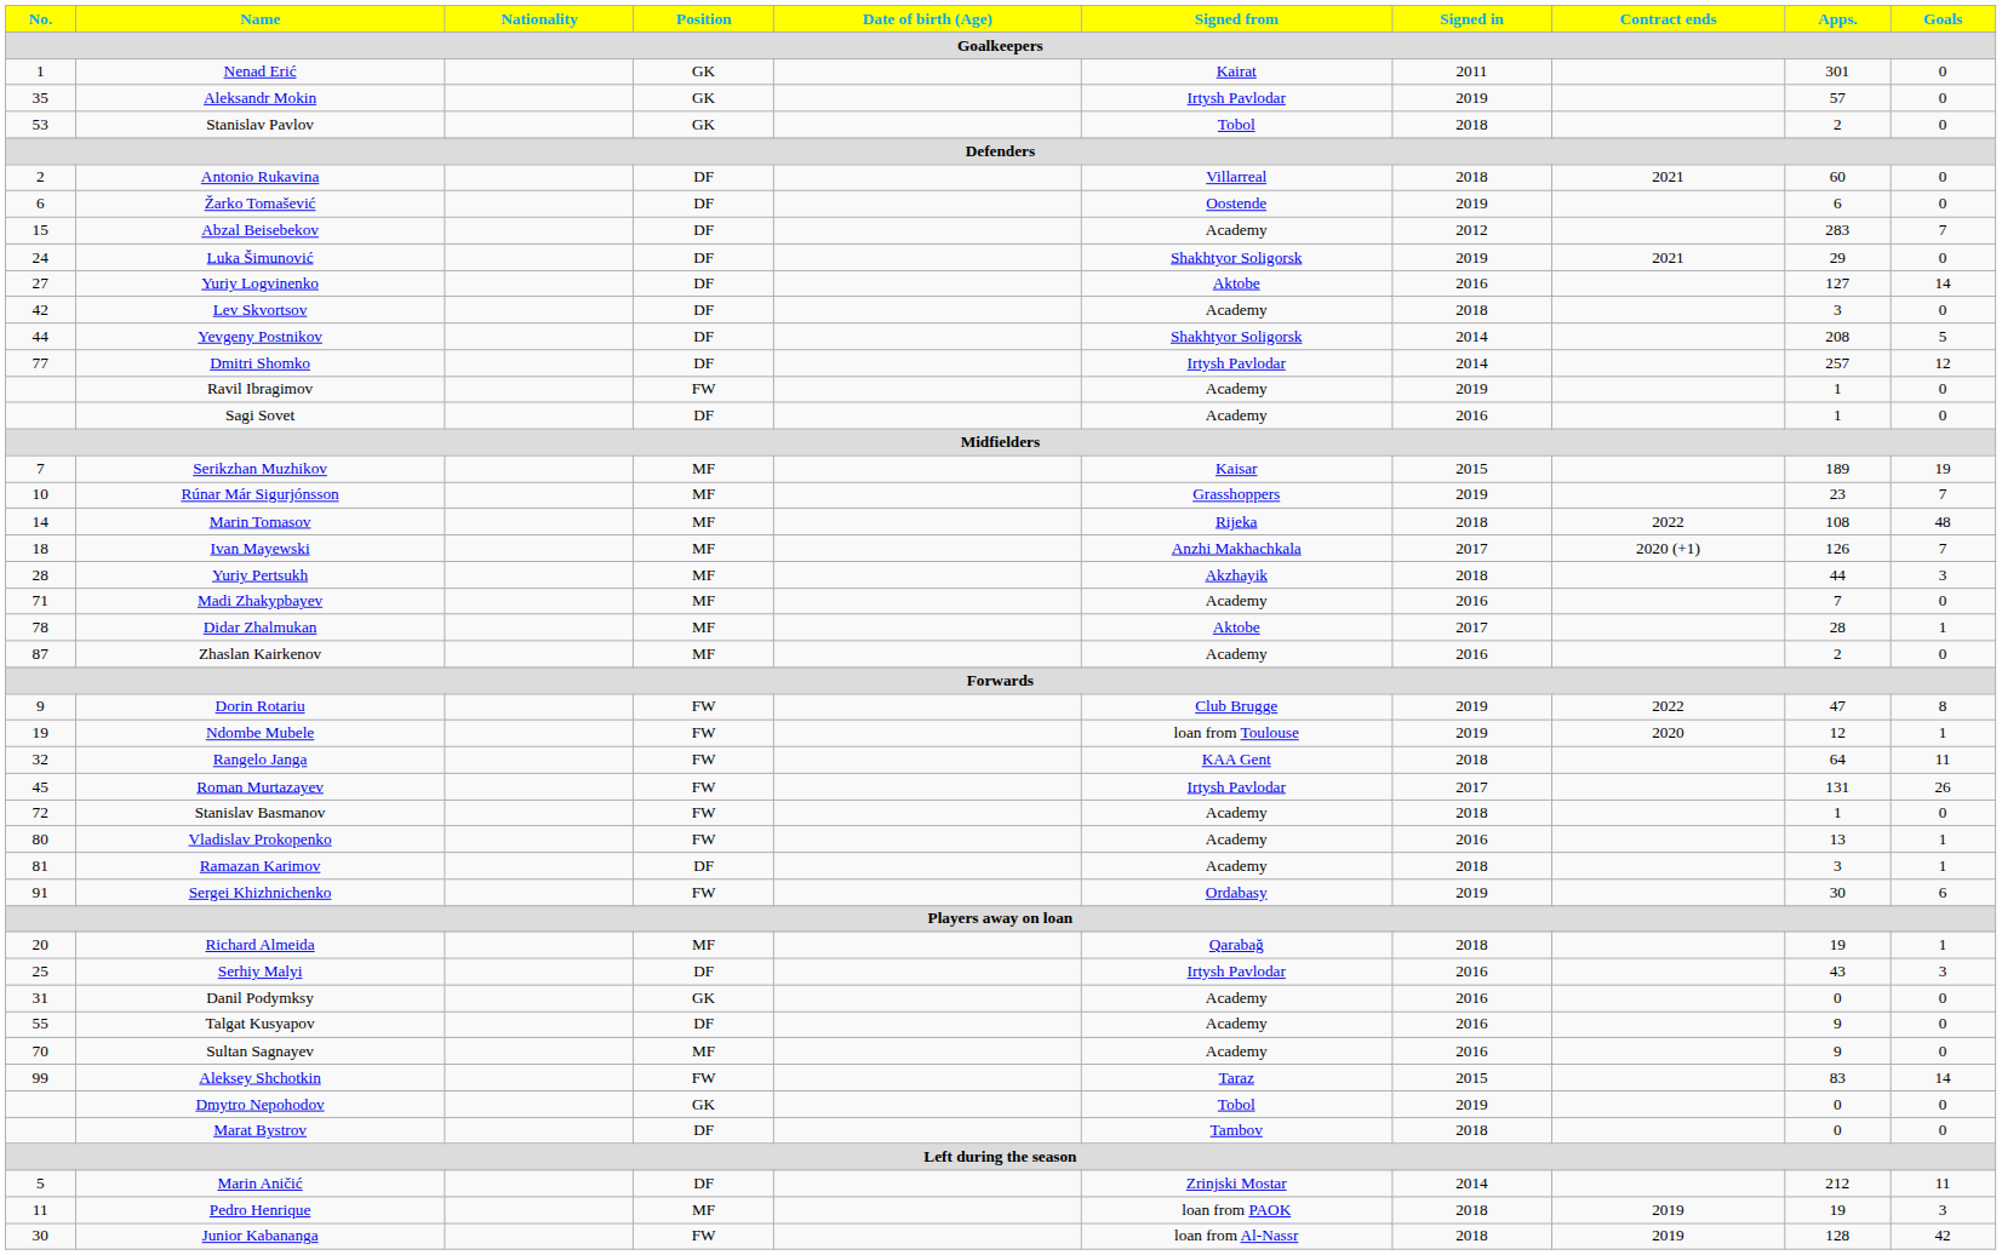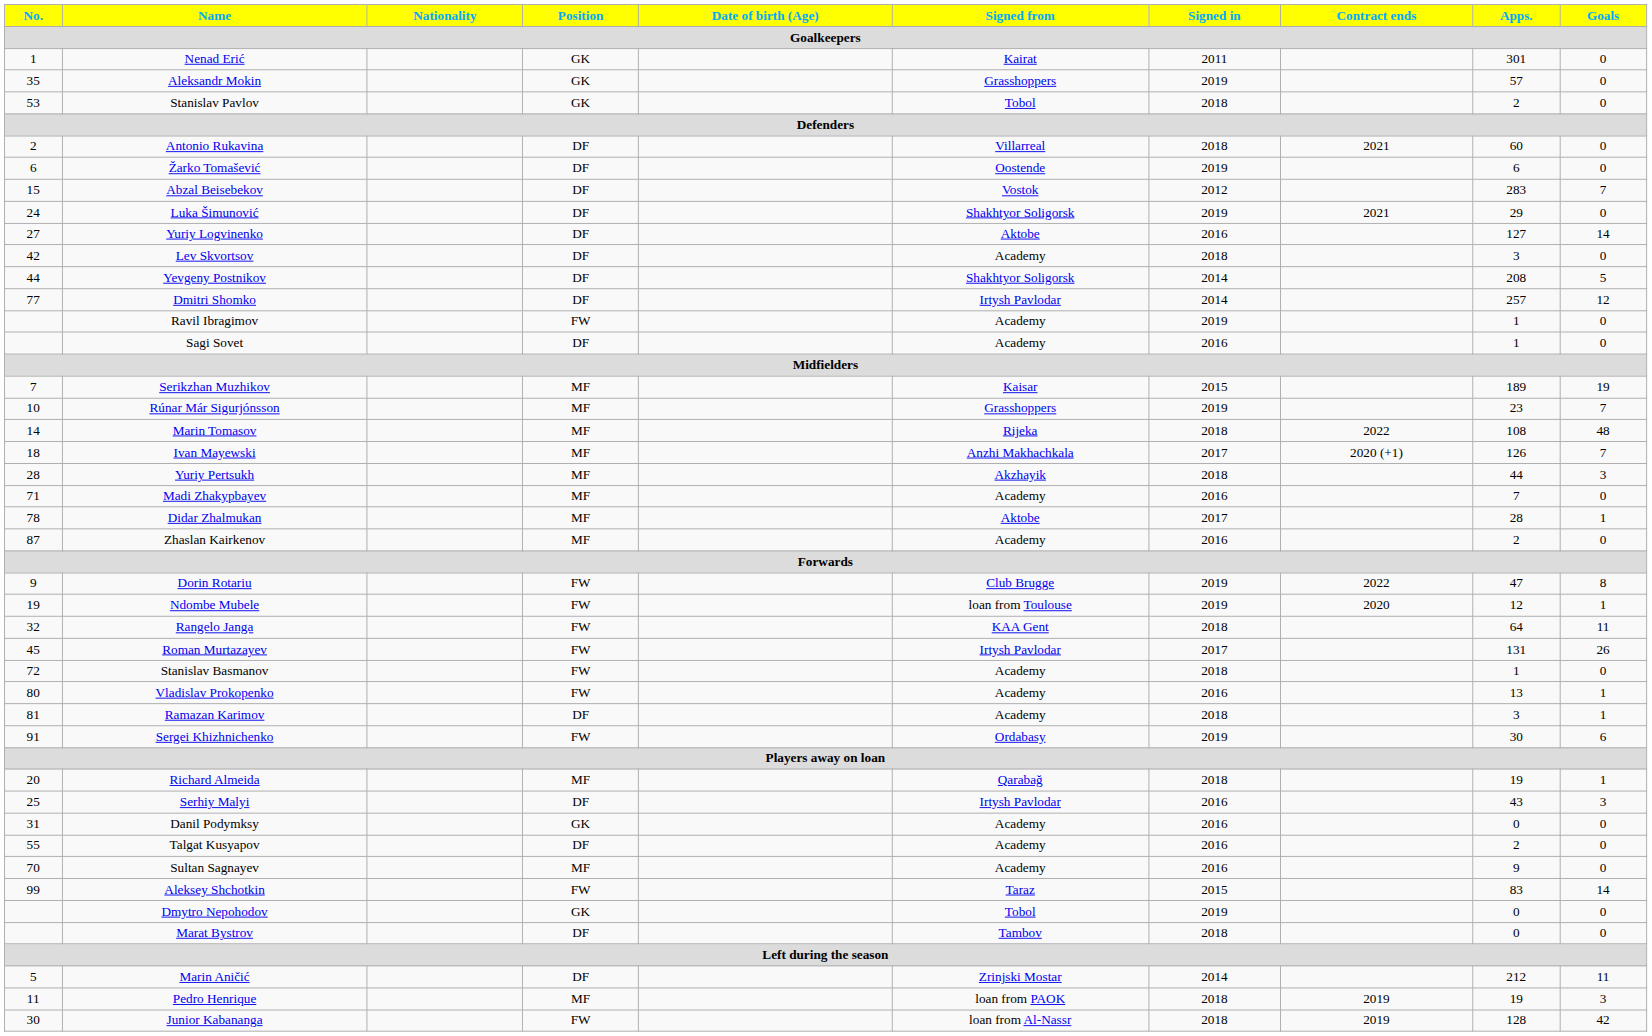 <table class="wikitable"  style="text-align:center; font-size:90%; width:90%;">
 <tr>
 <th style="background:#ffff00; color:#00AAFF; text-align:center;">No.</th>
 <th style="background:#ffff00; color:#00AAFF; text-align:center;">Name</th>
 <th style="background:#ffff00; color:#00AAFF; text-align:center;">Nationality</th>
 <th style="background:#ffff00; color:#00AAFF; text-align:center;">Position</th>
 <th style="background:#ffff00; color:#00AAFF; text-align:center;">Date of birth (Age)</th>
 <th style="background:#ffff00; color:#00AAFF; text-align:center;">Signed from</th>
 <th style="background:#ffff00; color:#00AAFF; text-align:center;">Signed in</th>
 <th style="background:#ffff00; color:#00AAFF; text-align:center;">Contract ends</th>
 <th style="background:#ffff00; color:#00AAFF; text-align:center;">Apps.</th>
 <th style="background:#ffff00; color:#00AAFF; text-align:center;">Goals</th>
 </tr>
 <tr>
 <th colspan="11"  style="background:#dcdcdc; text-align:center;">Goalkeepers</th>
 </tr>
 <tr>
 <td>1</td>
 <td><a href='#'>Nenad Erić</a></td>
 <td></td>
 <td>GK</td>
 <td></td>
 <td><a href='#'>Kairat</a></td>
 <td>2011</td>
 <td></td>
 <td>301</td>
 <td>0</td>
 </tr>
 <tr>
 <td>35</td>
 <td><a href='#'>Aleksandr Mokin</a></td>
 <td></td>
 <td>GK</td>
 <td></td>
-<td><a href='#'>Irtysh Pavlodar</a></td>
+<td><a href='#'>Grasshoppers</a></td>
 <td>2019</td>
 <td></td>
 <td>57</td>
 <td>0</td>
 </tr>
 <tr>
 <td>53</td>
 <td>Stanislav Pavlov</td>
 <td></td>
 <td>GK</td>
 <td></td>
 <td><a href='#'>Tobol</a></td>
 <td>2018</td>
 <td></td>
 <td>2</td>
 <td>0</td>
 </tr>
 <tr>
 <th colspan="11"  style="background:#dcdcdc; text-align:center;">Defenders</th>
 </tr>
 <tr>
 <td>2</td>
 <td><a href='#'>Antonio Rukavina</a></td>
 <td></td>
 <td>DF</td>
 <td></td>
 <td><a href='#'>Villarreal</a></td>
 <td>2018</td>
 <td>2021</td>
 <td>60</td>
 <td>0</td>
 </tr>
 <tr>
 <td>6</td>
 <td><a href='#'>Žarko Tomašević</a></td>
 <td></td>
 <td>DF</td>
 <td></td>
 <td><a href='#'>Oostende</a></td>
 <td>2019</td>
 <td></td>
 <td>6</td>
 <td>0</td>
 </tr>
 <tr>
 <td>15</td>
 <td><a href='#'>Abzal Beisebekov</a></td>
 <td></td>
 <td>DF</td>
 <td></td>
-<td>Academy</td>
+<td><a href='#'>Vostok</a></td>
 <td>2012</td>
 <td></td>
 <td>283</td>
 <td>7</td>
 </tr>
 <tr>
 <td>24</td>
 <td><a href='#'>Luka Šimunović</a></td>
 <td></td>
 <td>DF</td>
 <td></td>
 <td><a href='#'>Shakhtyor Soligorsk</a></td>
 <td>2019</td>
 <td>2021</td>
 <td>29</td>
 <td>0</td>
 </tr>
 <tr>
 <td>27</td>
 <td><a href='#'>Yuriy Logvinenko</a></td>
 <td></td>
 <td>DF</td>
 <td></td>
 <td><a href='#'>Aktobe</a></td>
 <td>2016</td>
 <td></td>
 <td>127</td>
 <td>14</td>
 </tr>
 <tr>
 <td>42</td>
 <td><a href='#'>Lev Skvortsov</a></td>
 <td></td>
 <td>DF</td>
 <td></td>
 <td>Academy</td>
 <td>2018</td>
 <td></td>
 <td>3</td>
 <td>0</td>
 </tr>
 <tr>
 <td>44</td>
 <td><a href='#'>Yevgeny Postnikov</a></td>
 <td></td>
 <td>DF</td>
 <td></td>
 <td><a href='#'>Shakhtyor Soligorsk</a></td>
 <td>2014</td>
 <td></td>
 <td>208</td>
 <td>5</td>
 </tr>
 <tr>
 <td>77</td>
 <td><a href='#'>Dmitri Shomko</a></td>
 <td></td>
 <td>DF</td>
 <td></td>
 <td><a href='#'>Irtysh Pavlodar</a></td>
 <td>2014</td>
 <td></td>
 <td>257</td>
 <td>12</td>
 </tr>
 <tr>
 <td></td>
 <td>Ravil Ibragimov</td>
 <td></td>
 <td>FW</td>
 <td></td>
 <td>Academy</td>
 <td>2019</td>
 <td></td>
 <td>1</td>
 <td>0</td>
 </tr>
 <tr>
 <td></td>
 <td>Sagi Sovet</td>
 <td></td>
 <td>DF</td>
 <td></td>
 <td>Academy</td>
 <td>2016</td>
 <td></td>
 <td>1</td>
 <td>0</td>
 </tr>
 <tr>
 <th colspan="11"  style="background:#dcdcdc; text-align:center;">Midfielders</th>
 </tr>
 <tr>
 <td>7</td>
 <td><a href='#'>Serikzhan Muzhikov</a></td>
 <td></td>
 <td>MF</td>
 <td></td>
 <td><a href='#'>Kaisar</a></td>
 <td>2015</td>
 <td></td>
 <td>189</td>
 <td>19</td>
 </tr>
 <tr>
 <td>10</td>
 <td><a href='#'>Rúnar Már Sigurjónsson</a></td>
 <td></td>
 <td>MF</td>
 <td></td>
 <td><a href='#'>Grasshoppers</a></td>
 <td>2019</td>
 <td></td>
 <td>23</td>
 <td>7</td>
 </tr>
 <tr>
 <td>14</td>
 <td><a href='#'>Marin Tomasov</a></td>
 <td></td>
 <td>MF</td>
 <td></td>
 <td><a href='#'>Rijeka</a></td>
 <td>2018</td>
 <td>2022</td>
 <td>108</td>
 <td>48</td>
 </tr>
 <tr>
 <td>18</td>
 <td><a href='#'>Ivan Mayewski</a></td>
 <td></td>
 <td>MF</td>
 <td></td>
 <td><a href='#'>Anzhi Makhachkala</a></td>
 <td>2017</td>
 <td>2020 (+1)</td>
 <td>126</td>
 <td>7</td>
 </tr>
 <tr>
 <td>28</td>
 <td><a href='#'>Yuriy Pertsukh</a></td>
 <td></td>
 <td>MF</td>
 <td></td>
 <td><a href='#'>Akzhayik</a></td>
 <td>2018</td>
 <td></td>
 <td>44</td>
 <td>3</td>
 </tr>
 <tr>
 <td>71</td>
 <td><a href='#'>Madi Zhakypbayev</a></td>
 <td></td>
 <td>MF</td>
 <td></td>
 <td>Academy</td>
 <td>2016</td>
 <td></td>
 <td>7</td>
 <td>0</td>
 </tr>
 <tr>
 <td>78</td>
 <td><a href='#'>Didar Zhalmukan</a></td>
 <td></td>
 <td>MF</td>
 <td></td>
 <td><a href='#'>Aktobe</a></td>
 <td>2017</td>
 <td></td>
 <td>28</td>
 <td>1</td>
 </tr>
 <tr>
 <td>87</td>
 <td>Zhaslan Kairkenov</td>
 <td></td>
 <td>MF</td>
 <td></td>
 <td>Academy</td>
 <td>2016</td>
 <td></td>
 <td>2</td>
 <td>0</td>
 </tr>
 <tr>
 <th colspan="11"  style="background:#dcdcdc; text-align:center;">Forwards</th>
 </tr>
 <tr>
 <td>9</td>
 <td><a href='#'>Dorin Rotariu</a></td>
 <td></td>
 <td>FW</td>
 <td></td>
 <td><a href='#'>Club Brugge</a></td>
 <td>2019</td>
 <td>2022</td>
 <td>47</td>
 <td>8</td>
 </tr>
 <tr>
 <td>19</td>
 <td><a href='#'>Ndombe Mubele</a></td>
 <td></td>
 <td>FW</td>
 <td></td>
 <td>loan from <a href='#'>Toulouse</a></td>
 <td>2019</td>
 <td>2020</td>
 <td>12</td>
 <td>1</td>
 </tr>
 <tr>
 <td>32</td>
 <td><a href='#'>Rangelo Janga</a></td>
 <td></td>
 <td>FW</td>
 <td></td>
 <td><a href='#'>KAA Gent</a></td>
 <td>2018</td>
 <td></td>
 <td>64</td>
 <td>11</td>
 </tr>
 <tr>
 <td>45</td>
 <td><a href='#'>Roman Murtazayev</a></td>
 <td></td>
 <td>FW</td>
 <td></td>
 <td><a href='#'>Irtysh Pavlodar</a></td>
 <td>2017</td>
 <td></td>
 <td>131</td>
 <td>26</td>
 </tr>
 <tr>
 <td>72</td>
 <td>Stanislav Basmanov</td>
 <td></td>
 <td>FW</td>
 <td></td>
 <td>Academy</td>
 <td>2018</td>
 <td></td>
 <td>1</td>
 <td>0</td>
 </tr>
 <tr>
 <td>80</td>
 <td><a href='#'>Vladislav Prokopenko</a></td>
 <td></td>
 <td>FW</td>
 <td></td>
 <td>Academy</td>
 <td>2016</td>
 <td></td>
 <td>13</td>
 <td>1</td>
 </tr>
 <tr>
 <td>81</td>
 <td><a href='#'>Ramazan Karimov</a></td>
 <td></td>
 <td>DF</td>
 <td></td>
 <td>Academy</td>
 <td>2018</td>
 <td></td>
 <td>3</td>
 <td>1</td>
 </tr>
 <tr>
 <td>91</td>
 <td><a href='#'>Sergei Khizhnichenko</a></td>
 <td></td>
 <td>FW</td>
 <td></td>
 <td><a href='#'>Ordabasy</a></td>
 <td>2019</td>
 <td></td>
 <td>30</td>
 <td>6</td>
 </tr>
 <tr>
 <th colspan="11"  style="background:#dcdcdc; text-align:center;">Players away on loan</th>
 </tr>
 <tr>
 <td>20</td>
 <td><a href='#'>Richard Almeida</a></td>
 <td></td>
 <td>MF</td>
 <td></td>
 <td><a href='#'>Qarabağ</a></td>
 <td>2018</td>
 <td></td>
 <td>19</td>
 <td>1</td>
 </tr>
 <tr>
 <td>25</td>
 <td><a href='#'>Serhiy Malyi</a></td>
 <td></td>
 <td>DF</td>
 <td></td>
 <td><a href='#'>Irtysh Pavlodar</a></td>
 <td>2016</td>
 <td></td>
 <td>43</td>
 <td>3</td>
 </tr>
 <tr>
 <td>31</td>
 <td>Danil Podymksy</td>
 <td></td>
 <td>GK</td>
 <td></td>
 <td>Academy</td>
 <td>2016</td>
 <td></td>
 <td>0</td>
 <td>0</td>
 </tr>
 <tr>
 <td>55</td>
 <td>Talgat Kusyapov</td>
 <td></td>
 <td>DF</td>
 <td></td>
 <td>Academy</td>
 <td>2016</td>
 <td></td>
-<td>9</td>
+<td>2</td>
 <td>0</td>
 </tr>
 <tr>
 <td>70</td>
 <td>Sultan Sagnayev</td>
 <td></td>
 <td>MF</td>
 <td></td>
 <td>Academy</td>
 <td>2016</td>
 <td></td>
 <td>9</td>
 <td>0</td>
 </tr>
 <tr>
 <td>99</td>
 <td><a href='#'>Aleksey Shchotkin</a></td>
 <td></td>
 <td>FW</td>
 <td></td>
 <td><a href='#'>Taraz</a></td>
 <td>2015</td>
 <td></td>
 <td>83</td>
 <td>14</td>
 </tr>
 <tr>
 <td></td>
 <td><a href='#'>Dmytro Nepohodov</a></td>
 <td></td>
 <td>GK</td>
 <td></td>
 <td><a href='#'>Tobol</a></td>
 <td>2019</td>
 <td></td>
 <td>0</td>
 <td>0</td>
 </tr>
 <tr>
 <td></td>
 <td><a href='#'>Marat Bystrov</a></td>
 <td></td>
 <td>DF</td>
 <td></td>
 <td><a href='#'>Tambov</a></td>
 <td>2018</td>
 <td></td>
 <td>0</td>
 <td>0</td>
 </tr>
 <tr>
 <th colspan="11"  style="background:#dcdcdc; text-align:center;">Left during the season</th>
 </tr>
 <tr>
 <td>5</td>
 <td><a href='#'>Marin Aničić</a></td>
 <td></td>
 <td>DF</td>
 <td></td>
 <td><a href='#'>Zrinjski Mostar</a></td>
 <td>2014</td>
 <td></td>
 <td>212</td>
 <td>11</td>
 </tr>
 <tr>
 <td>11</td>
 <td><a href='#'>Pedro Henrique</a></td>
 <td></td>
 <td>MF</td>
 <td></td>
 <td>loan from <a href='#'>PAOK</a></td>
 <td>2018</td>
 <td>2019</td>
 <td>19</td>
 <td>3</td>
 </tr>
 <tr>
 <td>30</td>
 <td><a href='#'>Junior Kabananga</a></td>
 <td></td>
 <td>FW</td>
 <td></td>
 <td>loan from <a href='#'>Al-Nassr</a></td>
 <td>2018</td>
 <td>2019</td>
 <td>128</td>
 <td>42</td>
 </tr>
 </table>
